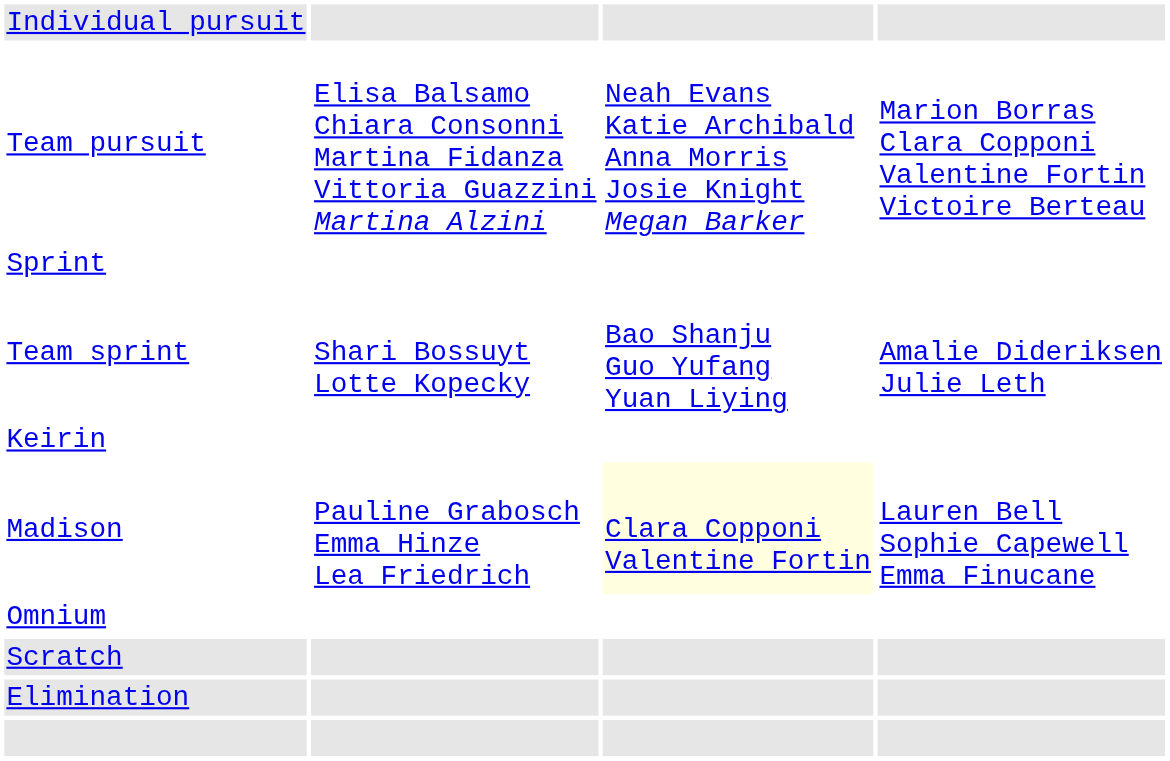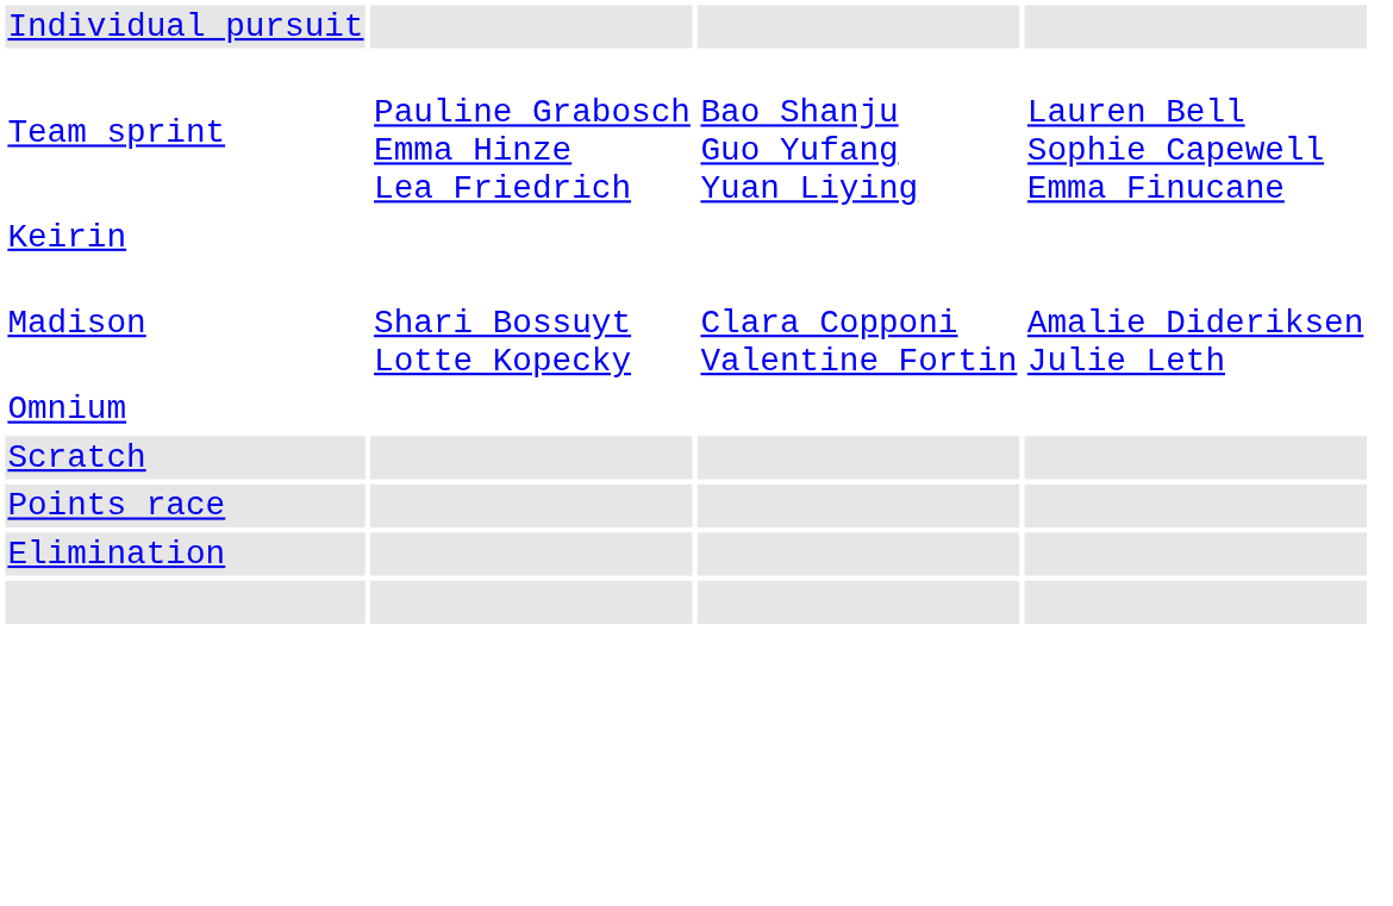 <table>
 <tr bgcolor="#e6e6e6">
 <td><a href='#'>Individual pursuit</a><br></td>
 <td></td>
 <td></td>
 <td></td>
 </tr>
 <tr>
-<td><a href='#'>Team pursuit</a><br></td>
-<td><br><a href='#'>Elisa Balsamo</a><br><a href='#'>Chiara Consonni</a><br><a href='#'>Martina Fidanza</a><br><a href='#'>Vittoria Guazzini</a><br><em><a href='#'>Martina Alzini</a></em></td>
-<td><br><a href='#'>Neah Evans</a><br><a href='#'>Katie Archibald</a><br><a href='#'>Anna Morris</a><br><a href='#'>Josie Knight</a><br><em><a href='#'>Megan Barker</a></em></td>
-<td><br><a href='#'>Marion Borras</a><br><a href='#'>Clara Copponi</a><br><a href='#'>Valentine Fortin</a><br><a href='#'>Victoire Berteau</a></td>
-</tr>
-<tr>
-<td><a href='#'>Sprint</a><br></td>
-<td></td>
-<td></td>
-<td></td>
-</tr>
-<tr>
 <td><a href='#'>Team sprint</a><br></td>
-<td><br><a href='#'>Shari Bossuyt</a><br><a href='#'>Lotte Kopecky</a></td>
+<td><br><a href='#'>Pauline Grabosch</a><br><a href='#'>Emma Hinze</a><br><a href='#'>Lea Friedrich</a></td>
 <td><br><a href='#'>Bao Shanju</a><br><a href='#'>Guo Yufang</a><br><a href='#'>Yuan Liying</a></td>
-<td><br><a href='#'>Amalie Dideriksen</a><br><a href='#'>Julie Leth</a></td>
+<td><br><a href='#'>Lauren Bell</a><br><a href='#'>Sophie Capewell</a><br><a href='#'>Emma Finucane</a></td>
 </tr>
 <tr>
 <td><a href='#'>Keirin</a><br></td>
 <td></td>
 <td></td>
 <td></td>
 </tr>
 <tr>
 <td><a href='#'>Madison</a><br></td>
-<td><br><a href='#'>Pauline Grabosch</a><br><a href='#'>Emma Hinze</a><br><a href='#'>Lea Friedrich</a></td>
-<td style="background: lightyellow;"><br><a href='#'>Clara Copponi</a><br><a href='#'>Valentine Fortin</a></td>
-<td><br><a href='#'>Lauren Bell</a><br><a href='#'>Sophie Capewell</a><br><a href='#'>Emma Finucane</a></td>
+<td><br><a href='#'>Shari Bossuyt</a><br><a href='#'>Lotte Kopecky</a></td>
+<td><br><a href='#'>Clara Copponi</a><br><a href='#'>Valentine Fortin</a></td>
+<td><br><a href='#'>Amalie Dideriksen</a><br><a href='#'>Julie Leth</a></td>
 </tr>
 <tr>
 <td><a href='#'>Omnium</a><br></td>
 <td></td>
 <td></td>
 <td></td>
 </tr>
 <tr bgcolor="#e6e6e6">
 <td><a href='#'>Scratch</a><br></td>
+<td></td>
+<td></td>
+<td></td>
+</tr>
+<tr bgcolor="#e6e6e6">
+<td><a href='#'>Points race</a><br></td>
 <td></td>
 <td></td>
 <td></td>
 </tr>
 <tr bgcolor="#e6e6e6">
 <td><a href='#'>Elimination</a><br></td>
 <td></td>
 <td></td>
 <td></td>
 </tr>
 <tr bgcolor="#e6e6e6">
 <td><br></td>
 <td></td>
 <td></td>
 <td></td>
 </tr>
 </table>
